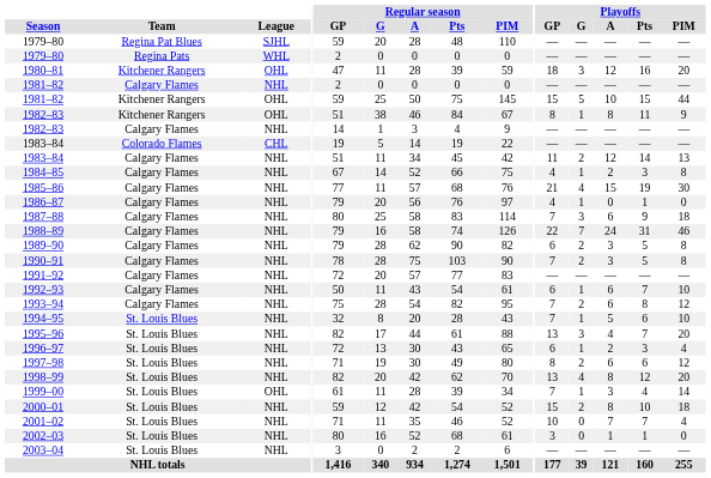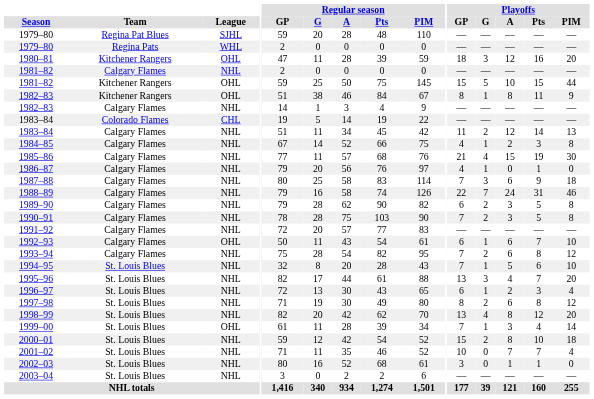 <table border="0" cellpadding="1" cellspacing="0" style="text-align:center; width:60em;">
 <tr bgcolor="#e0e0e0">
 <th colspan="3" bgcolor="#ffffff"></th>
 <th rowspan="100" bgcolor="#ffffff"></th>
 <th colspan="5"><a href='#'>Regular season</a></th>
 <th rowspan="100" bgcolor="#ffffff"></th>
 <th colspan="5"><a href='#'>Playoffs</a></th>
 </tr>
 <tr bgcolor="#e0e0e0">
 <th><a href='#'>Season</a></th>
 <th>Team</th>
 <th>League</th>
 <th>GP</th>
 <th><a href='#'>G</a></th>
 <th><a href='#'>A</a></th>
 <th><a href='#'>Pts</a></th>
 <th><a href='#'>PIM</a></th>
 <th>GP</th>
 <th>G</th>
 <th>A</th>
 <th>Pts</th>
 <th>PIM</th>
 </tr>
 <tr>
 <td>1979–80</td>
 <td><a href='#'>Regina Pat Blues</a></td>
 <td><a href='#'>SJHL</a></td>
 <td>59</td>
 <td>20</td>
 <td>28</td>
 <td>48</td>
 <td>110</td>
 <td>—</td>
 <td>—</td>
 <td>—</td>
 <td>—</td>
 <td>—</td>
 </tr>
 <tr bgcolor="#f0f0f0">
 <td><a href='#'>1979–80</a></td>
 <td><a href='#'>Regina Pats</a></td>
 <td><a href='#'>WHL</a></td>
 <td>2</td>
 <td>0</td>
 <td>0</td>
 <td>0</td>
 <td>0</td>
 <td>—</td>
 <td>—</td>
 <td>—</td>
 <td>—</td>
 <td>—</td>
 </tr>
 <tr>
 <td><a href='#'>1980–81</a></td>
 <td><a href='#'>Kitchener Rangers</a></td>
 <td><a href='#'>OHL</a></td>
 <td>47</td>
 <td>11</td>
 <td>28</td>
 <td>39</td>
 <td>59</td>
 <td>18</td>
 <td>3</td>
 <td>12</td>
 <td>16</td>
 <td>20</td>
 </tr>
 <tr bgcolor="#f0f0f0">
 <td><a href='#'>1981–82</a></td>
 <td><a href='#'>Calgary Flames</a></td>
 <td><a href='#'>NHL</a></td>
 <td>2</td>
 <td>0</td>
 <td>0</td>
 <td>0</td>
 <td>0</td>
 <td>—</td>
 <td>—</td>
 <td>—</td>
 <td>—</td>
 <td>—</td>
 </tr>
 <tr>
 <td><a href='#'>1981–82</a></td>
 <td>Kitchener Rangers</td>
 <td>OHL</td>
 <td>59</td>
 <td>25</td>
 <td>50</td>
 <td>75</td>
 <td>145</td>
 <td>15</td>
 <td>5</td>
 <td>10</td>
 <td>15</td>
 <td>44</td>
 </tr>
 <tr bgcolor="#f0f0f0">
 <td><a href='#'>1982–83</a></td>
 <td>Kitchener Rangers</td>
 <td>OHL</td>
 <td>51</td>
 <td>38</td>
 <td>46</td>
 <td>84</td>
 <td>67</td>
 <td>8</td>
 <td>1</td>
 <td>8</td>
 <td>11</td>
 <td>9</td>
 </tr>
 <tr>
 <td><a href='#'>1982–83</a></td>
 <td>Calgary Flames</td>
 <td>NHL</td>
 <td>14</td>
 <td>1</td>
 <td>3</td>
 <td>4</td>
 <td>9</td>
 <td>—</td>
 <td>—</td>
 <td>—</td>
 <td>—</td>
 <td>—</td>
 </tr>
 <tr bgcolor="#f0f0f0">
 <td>1983–84</td>
 <td><a href='#'>Colorado Flames</a></td>
 <td><a href='#'>CHL</a></td>
 <td>19</td>
 <td>5</td>
 <td>14</td>
 <td>19</td>
 <td>22</td>
 <td>—</td>
 <td>—</td>
 <td>—</td>
 <td>—</td>
 <td>—</td>
 </tr>
 <tr>
 <td><a href='#'>1983–84</a></td>
 <td>Calgary Flames</td>
 <td>NHL</td>
 <td>51</td>
 <td>11</td>
 <td>34</td>
 <td>45</td>
 <td>42</td>
 <td>11</td>
 <td>2</td>
 <td>12</td>
 <td>14</td>
 <td>13</td>
 </tr>
 <tr bgcolor="#f0f0f0">
 <td><a href='#'>1984–85</a></td>
 <td>Calgary Flames</td>
 <td>NHL</td>
 <td>67</td>
 <td>14</td>
 <td>52</td>
 <td>66</td>
 <td>75</td>
 <td>4</td>
 <td>1</td>
 <td>2</td>
 <td>3</td>
 <td>8</td>
 </tr>
 <tr>
 <td><a href='#'>1985–86</a></td>
 <td>Calgary Flames</td>
 <td>NHL</td>
 <td>77</td>
 <td>11</td>
 <td>57</td>
 <td>68</td>
 <td>76</td>
 <td>21</td>
 <td>4</td>
 <td>15</td>
 <td>19</td>
 <td>30</td>
 </tr>
 <tr bgcolor="#f0f0f0">
 <td><a href='#'>1986–87</a></td>
 <td>Calgary Flames</td>
 <td>NHL</td>
 <td>79</td>
 <td>20</td>
 <td>56</td>
 <td>76</td>
 <td>97</td>
 <td>4</td>
 <td>1</td>
 <td>0</td>
 <td>1</td>
 <td>0</td>
 </tr>
 <tr>
 <td><a href='#'>1987–88</a></td>
 <td>Calgary Flames</td>
 <td>NHL</td>
 <td>80</td>
 <td>25</td>
 <td>58</td>
 <td>83</td>
 <td>114</td>
 <td>7</td>
 <td>3</td>
 <td>6</td>
 <td>9</td>
 <td>18</td>
 </tr>
 <tr bgcolor="#f0f0f0">
 <td><a href='#'>1988–89</a></td>
 <td>Calgary Flames</td>
 <td>NHL</td>
 <td>79</td>
 <td>16</td>
 <td>58</td>
 <td>74</td>
 <td>126</td>
 <td>22</td>
 <td>7</td>
 <td>24</td>
 <td>31</td>
 <td>46</td>
 </tr>
 <tr>
 <td><a href='#'>1989–90</a></td>
 <td>Calgary Flames</td>
 <td>NHL</td>
 <td>79</td>
 <td>28</td>
 <td>62</td>
 <td>90</td>
 <td>82</td>
 <td>6</td>
 <td>2</td>
 <td>3</td>
 <td>5</td>
 <td>8</td>
 </tr>
 <tr bgcolor="#f0f0f0">
 <td><a href='#'>1990–91</a></td>
 <td>Calgary Flames</td>
 <td>NHL</td>
 <td>78</td>
 <td>28</td>
 <td>75</td>
 <td>103</td>
 <td>90</td>
 <td>7</td>
 <td>2</td>
 <td>3</td>
 <td>5</td>
 <td>8</td>
 </tr>
 <tr>
 <td><a href='#'>1991–92</a></td>
 <td>Calgary Flames</td>
 <td>NHL</td>
 <td>72</td>
 <td>20</td>
 <td>57</td>
 <td>77</td>
 <td>83</td>
 <td>—</td>
 <td>—</td>
 <td>—</td>
 <td>—</td>
 <td>—</td>
 </tr>
 <tr bgcolor="#f0f0f0">
 <td><a href='#'>1992–93</a></td>
 <td>Calgary Flames</td>
-<td>NHL</td>
+<td>OHL</td>
 <td>50</td>
 <td>11</td>
 <td>43</td>
 <td>54</td>
 <td>61</td>
 <td>6</td>
 <td>1</td>
 <td>6</td>
 <td>7</td>
 <td>10</td>
 </tr>
 <tr>
 <td><a href='#'>1993–94</a></td>
 <td>Calgary Flames</td>
 <td>NHL</td>
 <td>75</td>
 <td>28</td>
 <td>54</td>
 <td>82</td>
 <td>95</td>
 <td>7</td>
 <td>2</td>
 <td>6</td>
 <td>8</td>
 <td>12</td>
 </tr>
 <tr bgcolor="#f0f0f0">
 <td><a href='#'>1994–95</a></td>
 <td><a href='#'>St. Louis Blues</a></td>
 <td>NHL</td>
 <td>32</td>
 <td>8</td>
 <td>20</td>
 <td>28</td>
 <td>43</td>
 <td>7</td>
 <td>1</td>
 <td>5</td>
 <td>6</td>
 <td>10</td>
 </tr>
 <tr>
 <td><a href='#'>1995–96</a></td>
 <td>St. Louis Blues</td>
 <td>NHL</td>
 <td>82</td>
 <td>17</td>
 <td>44</td>
 <td>61</td>
 <td>88</td>
 <td>13</td>
 <td>3</td>
 <td>4</td>
 <td>7</td>
 <td>20</td>
 </tr>
 <tr bgcolor="#f0f0f0">
 <td><a href='#'>1996–97</a></td>
 <td>St. Louis Blues</td>
 <td>NHL</td>
 <td>72</td>
 <td>13</td>
 <td>30</td>
 <td>43</td>
 <td>65</td>
 <td>6</td>
 <td>1</td>
 <td>2</td>
 <td>3</td>
 <td>4</td>
 </tr>
 <tr>
 <td><a href='#'>1997–98</a></td>
 <td>St. Louis Blues</td>
 <td>NHL</td>
 <td>71</td>
 <td>19</td>
 <td>30</td>
 <td>49</td>
 <td>80</td>
 <td>8</td>
 <td>2</td>
 <td>6</td>
-<td>6</td>
+<td>8</td>
 <td>12</td>
 </tr>
 <tr bgcolor="#f0f0f0">
 <td><a href='#'>1998–99</a></td>
 <td>St. Louis Blues</td>
 <td>NHL</td>
 <td>82</td>
 <td>20</td>
 <td>42</td>
 <td>62</td>
 <td>70</td>
 <td>13</td>
 <td>4</td>
 <td>8</td>
 <td>12</td>
 <td>20</td>
 </tr>
 <tr>
 <td><a href='#'>1999–00</a></td>
 <td>St. Louis Blues</td>
 <td>OHL</td>
 <td>61</td>
 <td>11</td>
 <td>28</td>
 <td>39</td>
 <td>34</td>
 <td>7</td>
 <td>1</td>
 <td>3</td>
 <td>4</td>
 <td>14</td>
 </tr>
 <tr bgcolor="#f0f0f0">
 <td><a href='#'>2000–01</a></td>
 <td>St. Louis Blues</td>
 <td>NHL</td>
 <td>59</td>
 <td>12</td>
 <td>42</td>
 <td>54</td>
 <td>52</td>
 <td>15</td>
 <td>2</td>
 <td>8</td>
 <td>10</td>
 <td>18</td>
 </tr>
 <tr>
 <td><a href='#'>2001–02</a></td>
 <td>St. Louis Blues</td>
 <td>NHL</td>
 <td>71</td>
 <td>11</td>
 <td>35</td>
 <td>46</td>
 <td>52</td>
 <td>10</td>
 <td>0</td>
 <td>7</td>
 <td>7</td>
 <td>4</td>
 </tr>
 <tr bgcolor="#f0f0f0">
 <td><a href='#'>2002–03</a></td>
 <td>St. Louis Blues</td>
 <td>NHL</td>
 <td>80</td>
 <td>16</td>
 <td>52</td>
 <td>68</td>
 <td>61</td>
 <td>3</td>
 <td>0</td>
 <td>1</td>
 <td>1</td>
 <td>0</td>
 </tr>
 <tr>
 <td><a href='#'>2003–04</a></td>
 <td>St. Louis Blues</td>
 <td>NHL</td>
 <td>3</td>
 <td>0</td>
 <td>2</td>
 <td>2</td>
 <td>6</td>
 <td>—</td>
 <td>—</td>
 <td>—</td>
 <td>—</td>
 <td>—</td>
 </tr>
 <tr bgcolor="#e0e0e0">
 <th colspan="3">NHL totals</th>
 <th>1,416</th>
 <th>340</th>
 <th>934</th>
 <th>1,274</th>
 <th>1,501</th>
 <th>177</th>
 <th>39</th>
 <th>121</th>
 <th>160</th>
 <th>255</th>
 </tr>
 </table>
